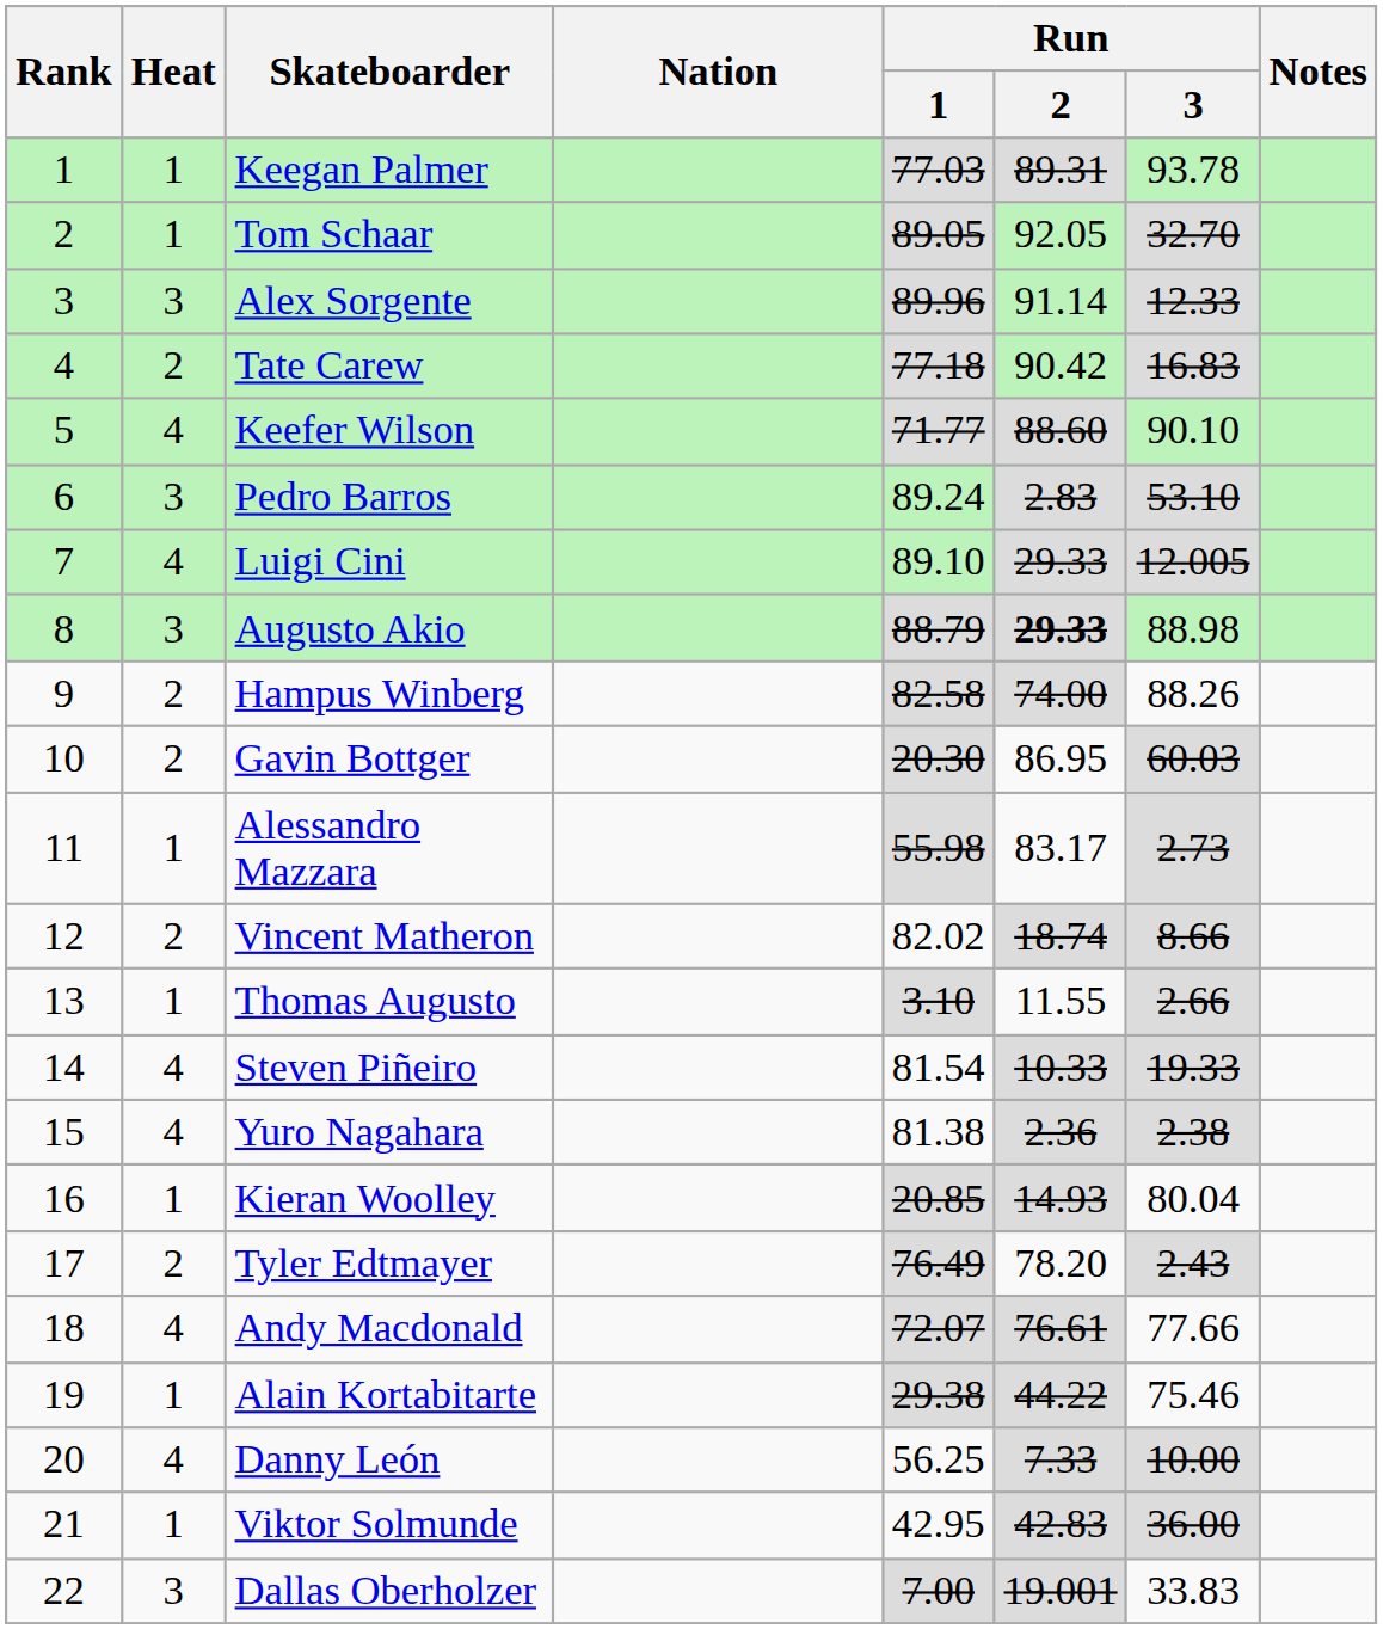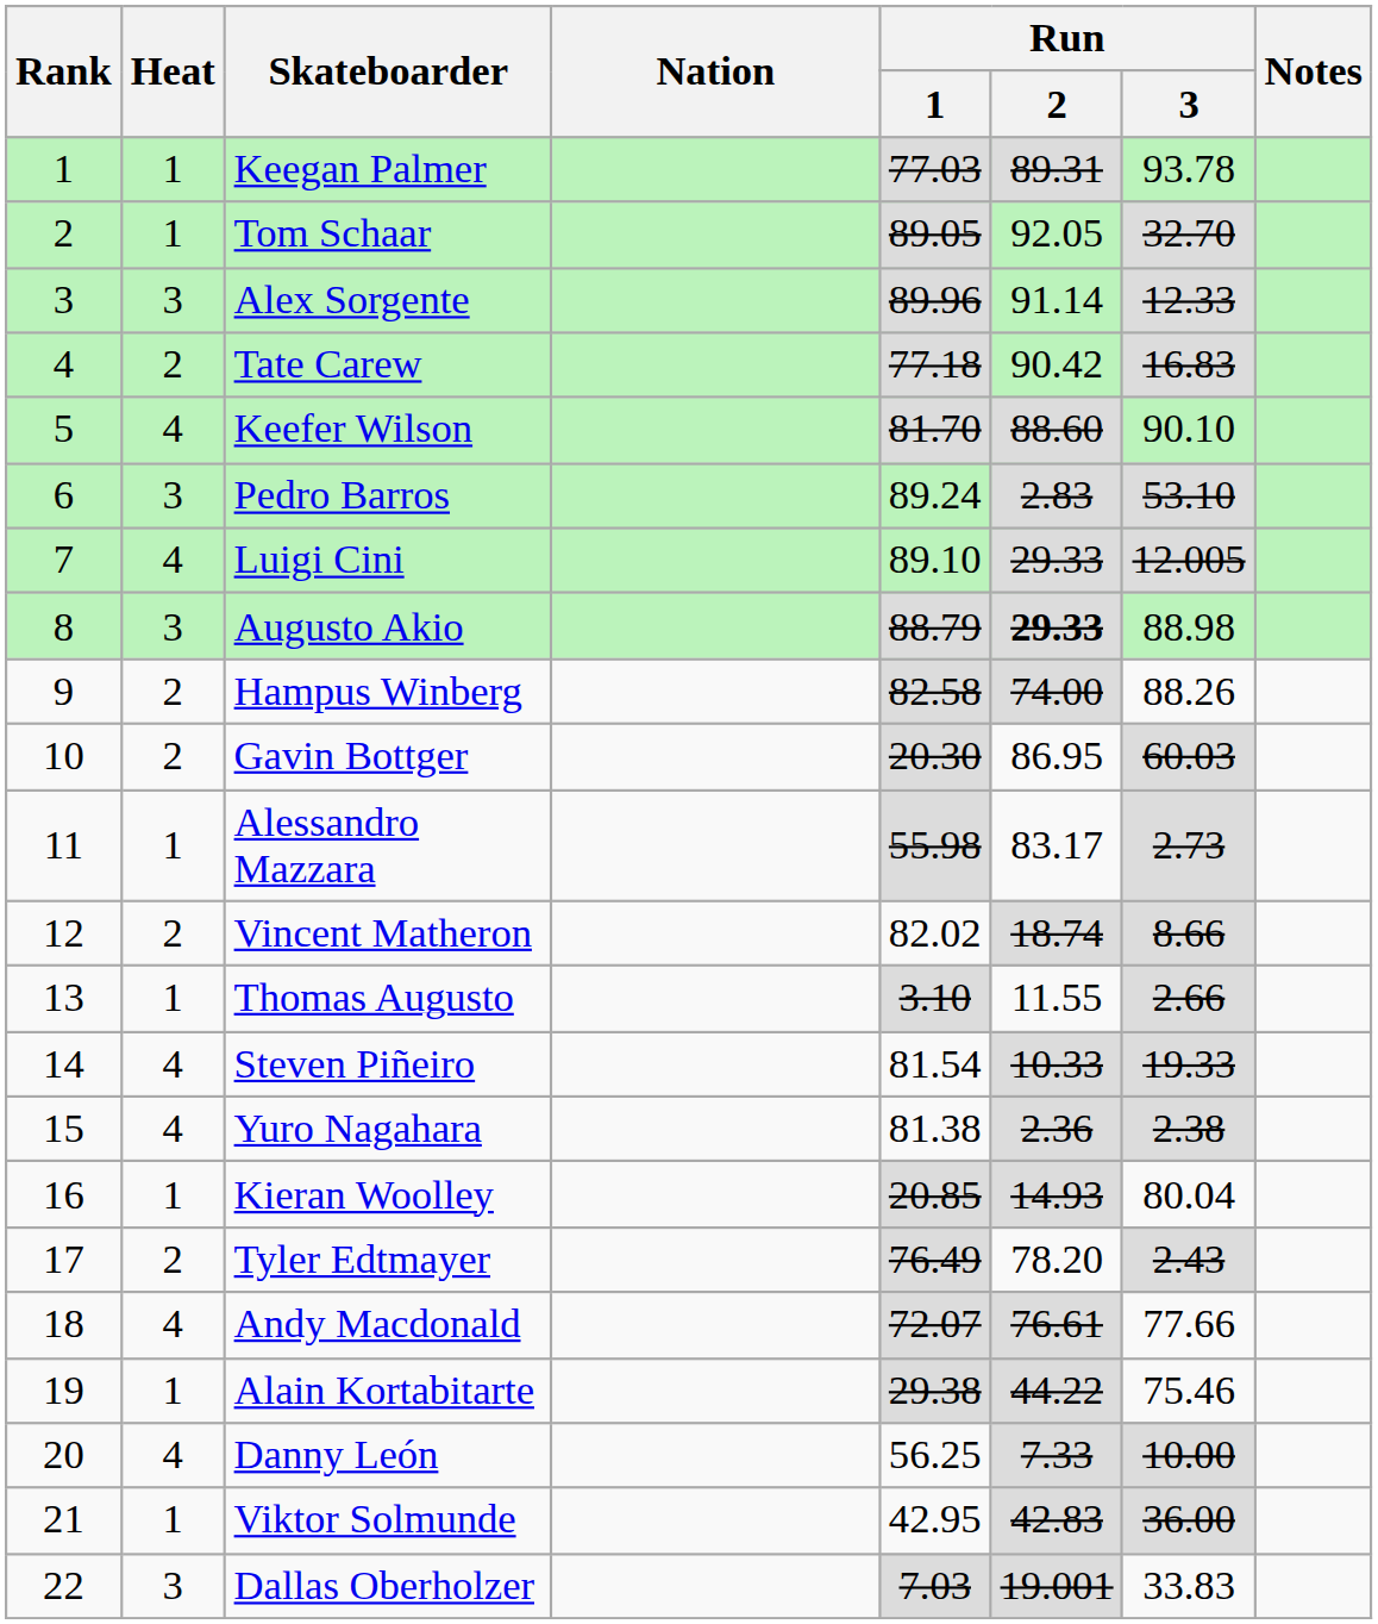 <table class="wikitable sortable" style="text-align:center">
 <tr>
 <th rowspan="2" width="30">Rank</th>
 <th rowspan="2" width="30">Heat</th>
 <th rowspan="2" width="120">Skateboarder</th>
 <th rowspan="2" width="120">Nation</th>
 <th colspan="3">Run</th>
 <th rowspan="2" width="30">Notes</th>
 </tr>
 <tr>
 <th width="20">1</th>
 <th width="20">2</th>
 <th width="20">3</th>
 </tr>
 <tr bgcolor="bbf3bb">
 <td>1</td>
 <td>1</td>
 <td align="left"><a href='#'>Keegan Palmer</a></td>
 <td align="left"></td>
 <td bgcolor="gainsboro"><s>77.03</s></td>
 <td bgcolor="gainsboro"><s>89.31</s></td>
 <td>93.78</td>
 <td></td>
 </tr>
 <tr bgcolor="bbf3bb">
 <td>2</td>
 <td>1</td>
 <td align="left"><a href='#'>Tom Schaar</a></td>
 <td align="left"></td>
 <td bgcolor="gainsboro"><s>89.05</s></td>
 <td>92.05</td>
 <td bgcolor="gainsboro"><s>32.70</s></td>
 <td></td>
 </tr>
 <tr bgcolor="bbf3bb">
 <td>3</td>
 <td>3</td>
 <td align="left"><a href='#'>Alex Sorgente</a></td>
 <td align="left"></td>
 <td bgcolor="gainsboro"><s>89.96</s></td>
 <td>91.14</td>
 <td bgcolor="gainsboro"><s>12.33</s></td>
 <td></td>
 </tr>
 <tr bgcolor="bbf3bb">
 <td>4</td>
 <td>2</td>
 <td align="left"><a href='#'>Tate Carew</a></td>
 <td align="left"></td>
 <td bgcolor="gainsboro"><s>77.18</s></td>
 <td>90.42</td>
 <td bgcolor="gainsboro"><s>16.83</s></td>
 <td></td>
 </tr>
 <tr bgcolor="bbf3bb">
 <td>5</td>
 <td>4</td>
 <td align="left"><a href='#'>Keefer Wilson</a></td>
 <td align="left"></td>
-<td bgcolor="gainsboro"><s>71.77</s></td>
+<td bgcolor="gainsboro"><s>81.70</s></td>
 <td bgcolor="gainsboro"><s>88.60</s></td>
 <td>90.10</td>
 <td></td>
 </tr>
 <tr bgcolor="bbf3bb">
 <td>6</td>
 <td>3</td>
 <td align="left"><a href='#'>Pedro Barros</a></td>
 <td align="left"></td>
 <td>89.24</td>
 <td bgcolor="gainsboro"><s>2.83</s></td>
 <td bgcolor="gainsboro"><s>53.10</s></td>
 <td></td>
 </tr>
 <tr bgcolor="bbf3bb">
 <td>7</td>
 <td>4</td>
 <td align="left"><a href='#'>Luigi Cini</a></td>
 <td align="left"></td>
 <td>89.10</td>
 <td bgcolor="gainsboro"><s>29.33</s></td>
 <td bgcolor="gainsboro"><s>12.005</s></td>
 <td></td>
 </tr>
 <tr bgcolor="bbf3bb">
 <td>8</td>
 <td>3</td>
 <td align="left"><a href='#'>Augusto Akio</a></td>
 <td align="left"></td>
 <td bgcolor="gainsboro"><s>88.79</s></td>
 <td bgcolor="gainsboro"><strong><s>29.33</s></strong></td>
 <td>88.98</td>
 <td></td>
 </tr>
 <tr>
 <td>9</td>
 <td>2</td>
 <td align="left"><a href='#'>Hampus Winberg</a></td>
 <td align="left"></td>
 <td bgcolor="gainsboro"><s>82.58</s></td>
 <td bgcolor="gainsboro"><s>74.00</s></td>
 <td>88.26</td>
 <td></td>
 </tr>
 <tr>
 <td>10</td>
 <td>2</td>
 <td align="left"><a href='#'>Gavin Bottger</a></td>
 <td align="left"></td>
 <td bgcolor="gainsboro"><s>20.30</s></td>
 <td>86.95</td>
 <td bgcolor="gainsboro"><s>60.03</s></td>
 <td></td>
 </tr>
 <tr>
 <td>11</td>
 <td>1</td>
 <td align="left"><a href='#'>Alessandro Mazzara</a></td>
 <td align="left"></td>
 <td bgcolor="gainsboro"><s>55.98</s></td>
 <td>83.17</td>
 <td bgcolor="gainsboro"><s>2.73</s></td>
 <td></td>
 </tr>
 <tr>
 <td>12</td>
 <td>2</td>
 <td align="left"><a href='#'>Vincent Matheron</a></td>
 <td align="left"></td>
 <td>82.02</td>
 <td bgcolor="gainsboro"><s>18.74</s></td>
 <td bgcolor="gainsboro"><s>8.66</s></td>
 <td></td>
 </tr>
 <tr>
 <td>13</td>
 <td>1</td>
 <td align="left"><a href='#'>Thomas Augusto</a></td>
 <td align="left"></td>
 <td bgcolor="gainsboro"><s>3.10</s></td>
 <td>11.55</td>
 <td bgcolor="gainsboro"><s>2.66</s></td>
 <td></td>
 </tr>
 <tr>
 <td>14</td>
 <td>4</td>
 <td align="left"><a href='#'>Steven Piñeiro</a></td>
 <td align="left"></td>
 <td>81.54</td>
 <td bgcolor="gainsboro"><s>10.33</s></td>
 <td bgcolor="gainsboro"><s>19.33</s></td>
 <td></td>
 </tr>
 <tr>
 <td>15</td>
 <td>4</td>
 <td align="left"><a href='#'>Yuro Nagahara</a></td>
 <td align="left"></td>
 <td>81.38</td>
 <td bgcolor="gainsboro"><s>2.36</s></td>
 <td bgcolor="gainsboro"><s>2.38</s></td>
 <td></td>
 </tr>
 <tr>
 <td>16</td>
 <td>1</td>
 <td align="left"><a href='#'>Kieran Woolley</a></td>
 <td align="left"></td>
 <td bgcolor="gainsboro"><s>20.85</s></td>
 <td bgcolor="gainsboro"><s>14.93</s></td>
 <td>80.04</td>
 <td></td>
 </tr>
 <tr>
 <td>17</td>
 <td>2</td>
 <td align="left"><a href='#'>Tyler Edtmayer</a></td>
 <td align="left"></td>
 <td bgcolor="gainsboro"><s>76.49</s></td>
 <td>78.20</td>
 <td bgcolor="gainsboro"><s>2.43</s></td>
 <td></td>
 </tr>
 <tr>
 <td>18</td>
 <td>4</td>
 <td align="left"><a href='#'>Andy Macdonald</a></td>
 <td align="left"></td>
 <td bgcolor="gainsboro"><s>72.07</s></td>
 <td bgcolor="gainsboro"><s>76.61</s></td>
 <td>77.66</td>
 <td></td>
 </tr>
 <tr>
 <td>19</td>
 <td>1</td>
 <td align="left"><a href='#'>Alain Kortabitarte</a></td>
 <td align="left"></td>
 <td bgcolor="gainsboro"><s>29.38</s></td>
 <td bgcolor="gainsboro"><s>44.22</s></td>
 <td>75.46</td>
 <td></td>
 </tr>
 <tr>
 <td>20</td>
 <td>4</td>
 <td align="left"><a href='#'>Danny León</a></td>
 <td align="left"></td>
 <td>56.25</td>
 <td bgcolor="gainsboro"><s>7.33</s></td>
 <td bgcolor="gainsboro"><s>10.00</s></td>
 <td></td>
 </tr>
 <tr>
 <td>21</td>
 <td>1</td>
 <td align="left"><a href='#'>Viktor Solmunde</a></td>
 <td align="left"></td>
 <td>42.95</td>
 <td bgcolor="gainsboro"><s>42.83</s></td>
 <td bgcolor="gainsboro"><s>36.00</s></td>
 <td></td>
 </tr>
 <tr>
 <td>22</td>
 <td>3</td>
 <td align="left"><a href='#'>Dallas Oberholzer</a></td>
 <td align="left"></td>
-<td bgcolor="gainsboro"><s>7.00</s></td>
+<td bgcolor="gainsboro"><s>7.03</s></td>
 <td bgcolor="gainsboro"><s>19.001</s></td>
 <td>33.83</td>
 <td></td>
 </tr>
 <tr>
 </tr>
 </table>
